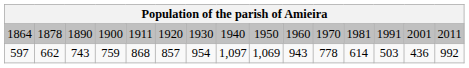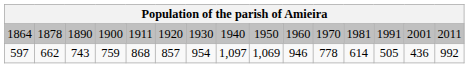 <table class="wikitable">
 <tr>
 <th colspan="15">Population of the parish of Amieira </th>
 </tr>
 <tr bgcolor="#C0C0C0">
 <td align="center">1864</td>
 <td align="center">1878</td>
 <td align="center">1890</td>
 <td align="center">1900</td>
 <td align="center">1911</td>
 <td align="center">1920</td>
 <td align="center">1930</td>
 <td align="center">1940</td>
 <td align="center">1950</td>
 <td align="center">1960</td>
 <td align="center">1970</td>
 <td align="center">1981</td>
 <td align="center">1991</td>
 <td align="center">2001</td>
 <td align="center">2011</td>
 </tr>
 <tr>
 <td align="center">597</td>
 <td align="center">662</td>
 <td align="center">743</td>
 <td align="center">759</td>
 <td align="center">868</td>
 <td align="center">857</td>
 <td align="center">954</td>
 <td align="center">1,097</td>
 <td align="center">1,069</td>
-<td align="center">943</td>
+<td align="center">946</td>
 <td align="center">778</td>
 <td align="center">614</td>
-<td align="center">503</td>
+<td align="center">505</td>
 <td align="center">436</td>
 <td align="center">992</td>
 </tr>
 </table>
